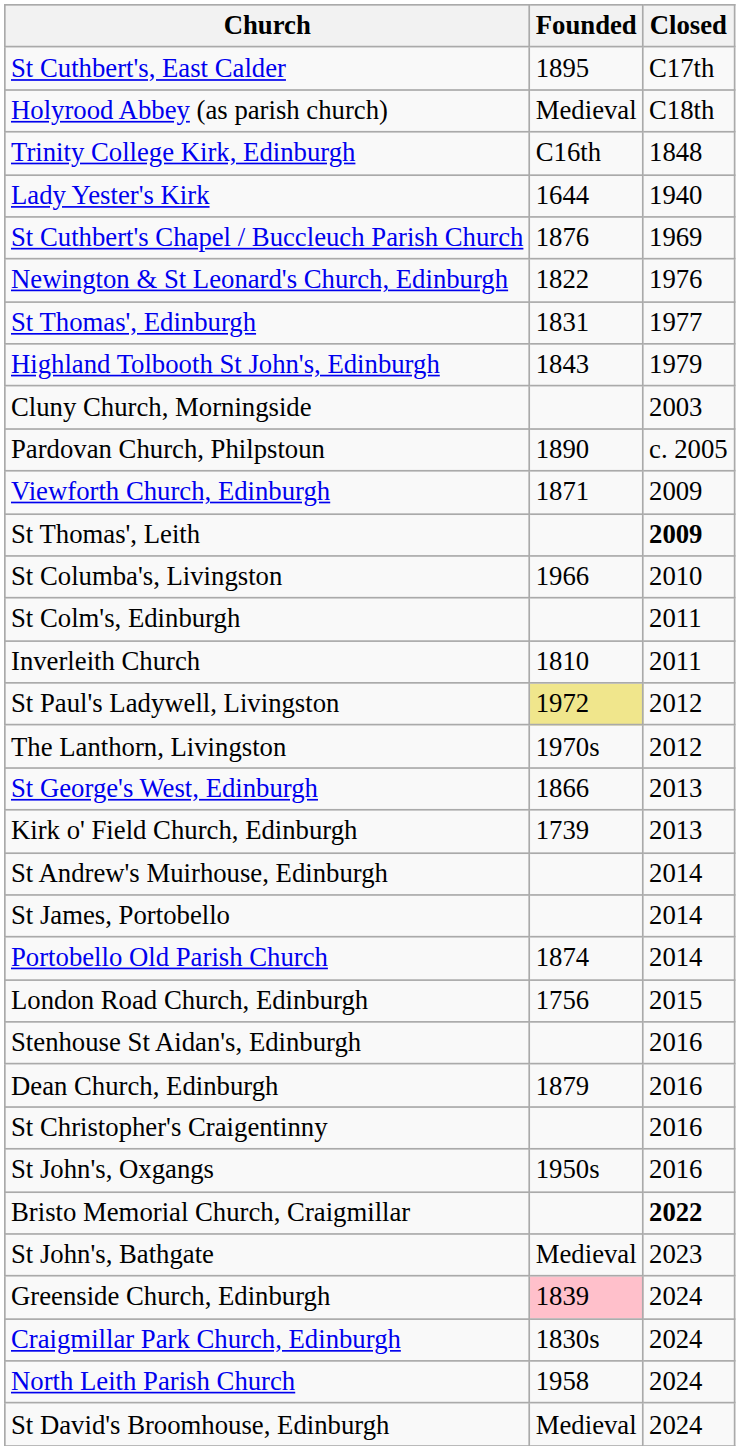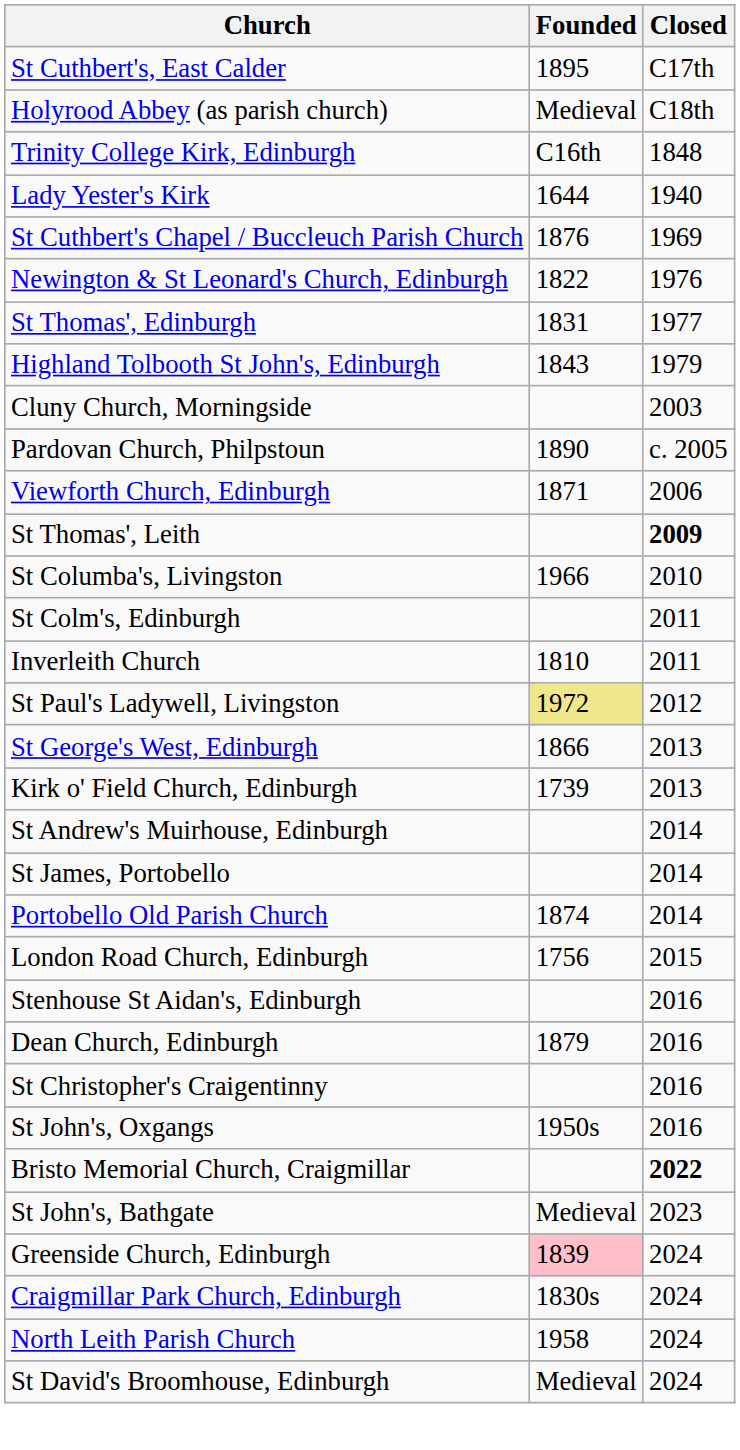 <table class="wikitable">
 <tr>
 <th>Church</th>
 <th>Founded</th>
 <th>Closed</th>
 </tr>
 <tr>
 <td><a href='#'>St Cuthbert's, East Calder</a></td>
 <td>1895</td>
 <td>C17th</td>
 </tr>
 <tr>
 <td><a href='#'>Holyrood Abbey</a> (as parish church)</td>
 <td>Medieval</td>
 <td>C18th</td>
 </tr>
 <tr>
 <td><a href='#'>Trinity College Kirk, Edinburgh</a></td>
 <td>C16th</td>
 <td>1848</td>
 </tr>
 <tr>
 <td><a href='#'>Lady Yester's Kirk</a></td>
 <td>1644</td>
 <td>1940</td>
 </tr>
 <tr>
 <td><a href='#'>St Cuthbert's Chapel / Buccleuch Parish Church</a></td>
 <td>1876</td>
 <td>1969</td>
 </tr>
 <tr>
 <td><a href='#'>Newington & St Leonard's Church, Edinburgh</a></td>
 <td>1822</td>
 <td>1976</td>
 </tr>
 <tr>
 <td><a href='#'>St Thomas', Edinburgh</a></td>
 <td>1831</td>
 <td>1977</td>
 </tr>
 <tr>
 <td><a href='#'>Highland Tolbooth St John's, Edinburgh</a></td>
 <td>1843</td>
 <td>1979</td>
 </tr>
 <tr>
 <td>Cluny Church, Morningside</td>
 <td></td>
 <td>2003</td>
 </tr>
 <tr>
 <td>Pardovan Church, Philpstoun</td>
 <td>1890</td>
 <td>c. 2005</td>
 </tr>
 <tr>
 <td><a href='#'>Viewforth Church, Edinburgh</a></td>
 <td>1871</td>
-<td>2009</td>
+<td>2006</td>
 </tr>
 <tr>
 <td>St Thomas', Leith</td>
 <td></td>
 <td><strong>2009</strong></td>
 </tr>
 <tr>
 <td>St Columba's, Livingston</td>
 <td>1966</td>
 <td>2010</td>
 </tr>
 <tr>
 <td>St Colm's, Edinburgh</td>
 <td></td>
 <td>2011</td>
 </tr>
 <tr>
 <td>Inverleith Church</td>
 <td>1810</td>
 <td>2011</td>
 </tr>
 <tr>
 <td>St Paul's Ladywell, Livingston</td>
 <td style="background: khaki;">1972</td>
-<td>2012</td>
-</tr>
-<tr>
-<td>The Lanthorn, Livingston</td>
-<td>1970s</td>
 <td>2012</td>
 </tr>
 <tr>
 <td><a href='#'>St George's West, Edinburgh</a></td>
 <td>1866</td>
 <td>2013</td>
 </tr>
 <tr>
 <td>Kirk o' Field Church, Edinburgh</td>
 <td>1739</td>
 <td>2013</td>
 </tr>
 <tr>
 <td>St Andrew's Muirhouse, Edinburgh</td>
 <td></td>
 <td>2014</td>
 </tr>
 <tr>
 <td>St James, Portobello</td>
 <td></td>
 <td>2014</td>
 </tr>
 <tr>
 <td><a href='#'>Portobello Old Parish Church</a></td>
 <td>1874</td>
 <td>2014</td>
 </tr>
 <tr>
 <td>London Road Church, Edinburgh</td>
 <td>1756</td>
 <td>2015</td>
 </tr>
 <tr>
 <td>Stenhouse St Aidan's, Edinburgh</td>
 <td></td>
 <td>2016</td>
 </tr>
 <tr>
 <td>Dean Church, Edinburgh</td>
 <td>1879</td>
 <td>2016</td>
 </tr>
 <tr>
 <td>St Christopher's Craigentinny</td>
 <td></td>
 <td>2016</td>
 </tr>
 <tr>
 <td>St John's, Oxgangs</td>
 <td>1950s</td>
 <td>2016</td>
 </tr>
 <tr>
 <td>Bristo Memorial Church, Craigmillar</td>
 <td></td>
 <td><strong>2022</strong></td>
 </tr>
 <tr>
 <td>St John's, Bathgate</td>
 <td>Medieval</td>
 <td>2023</td>
 </tr>
 <tr>
 <td>Greenside Church, Edinburgh</td>
 <td style="background: pink;">1839</td>
 <td>2024</td>
 </tr>
 <tr>
 <td><a href='#'>Craigmillar Park Church, Edinburgh</a></td>
 <td>1830s</td>
 <td>2024</td>
 </tr>
 <tr>
 <td><a href='#'>North Leith Parish Church</a></td>
 <td>1958</td>
 <td>2024</td>
 </tr>
 <tr>
 <td>St David's Broomhouse, Edinburgh</td>
 <td>Medieval</td>
 <td>2024</td>
 </tr>
 </table>
